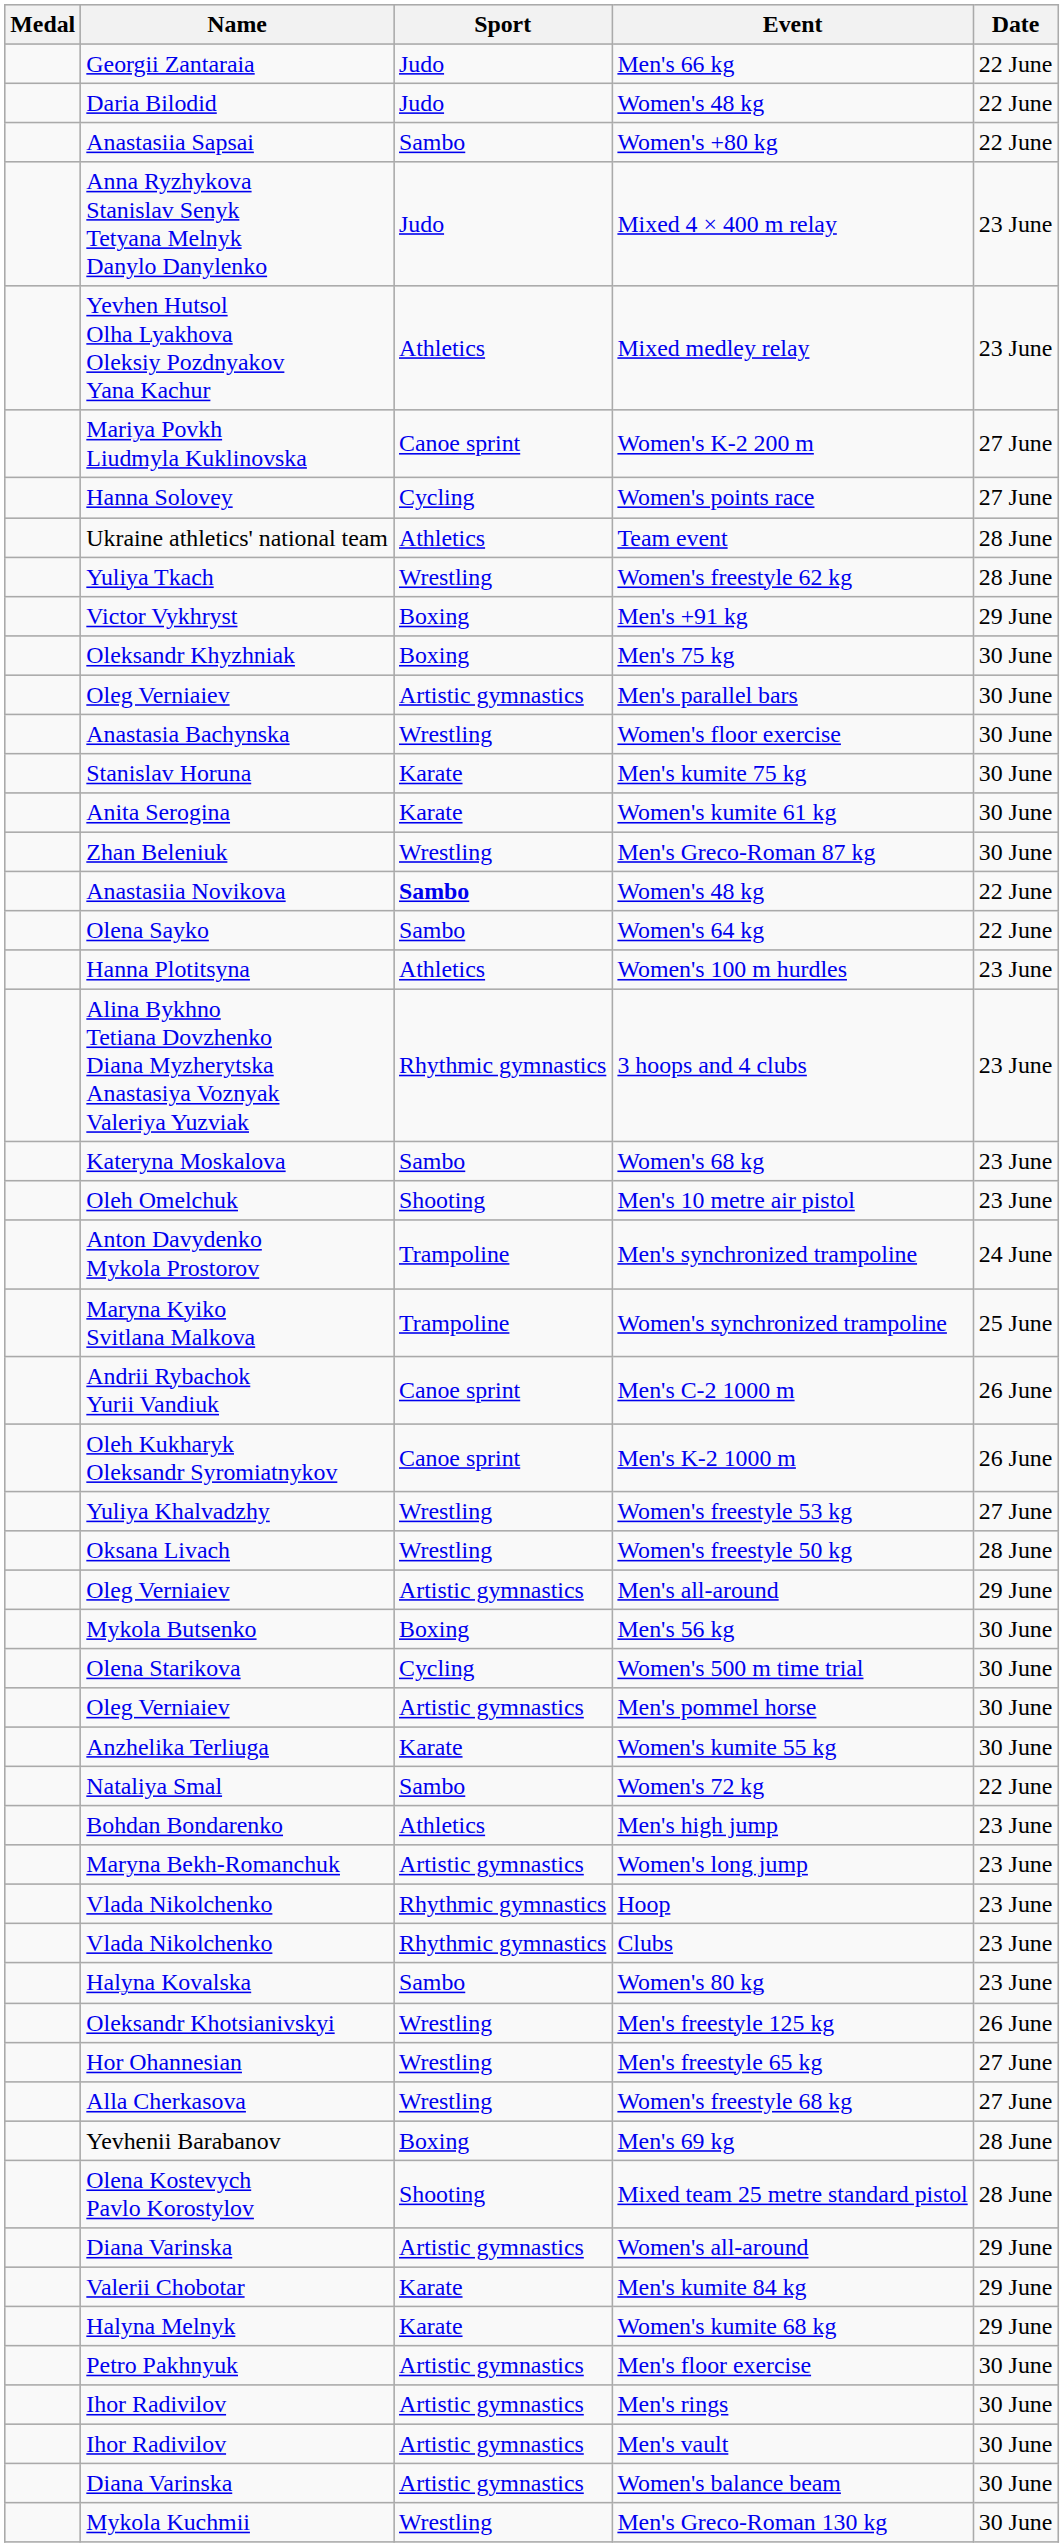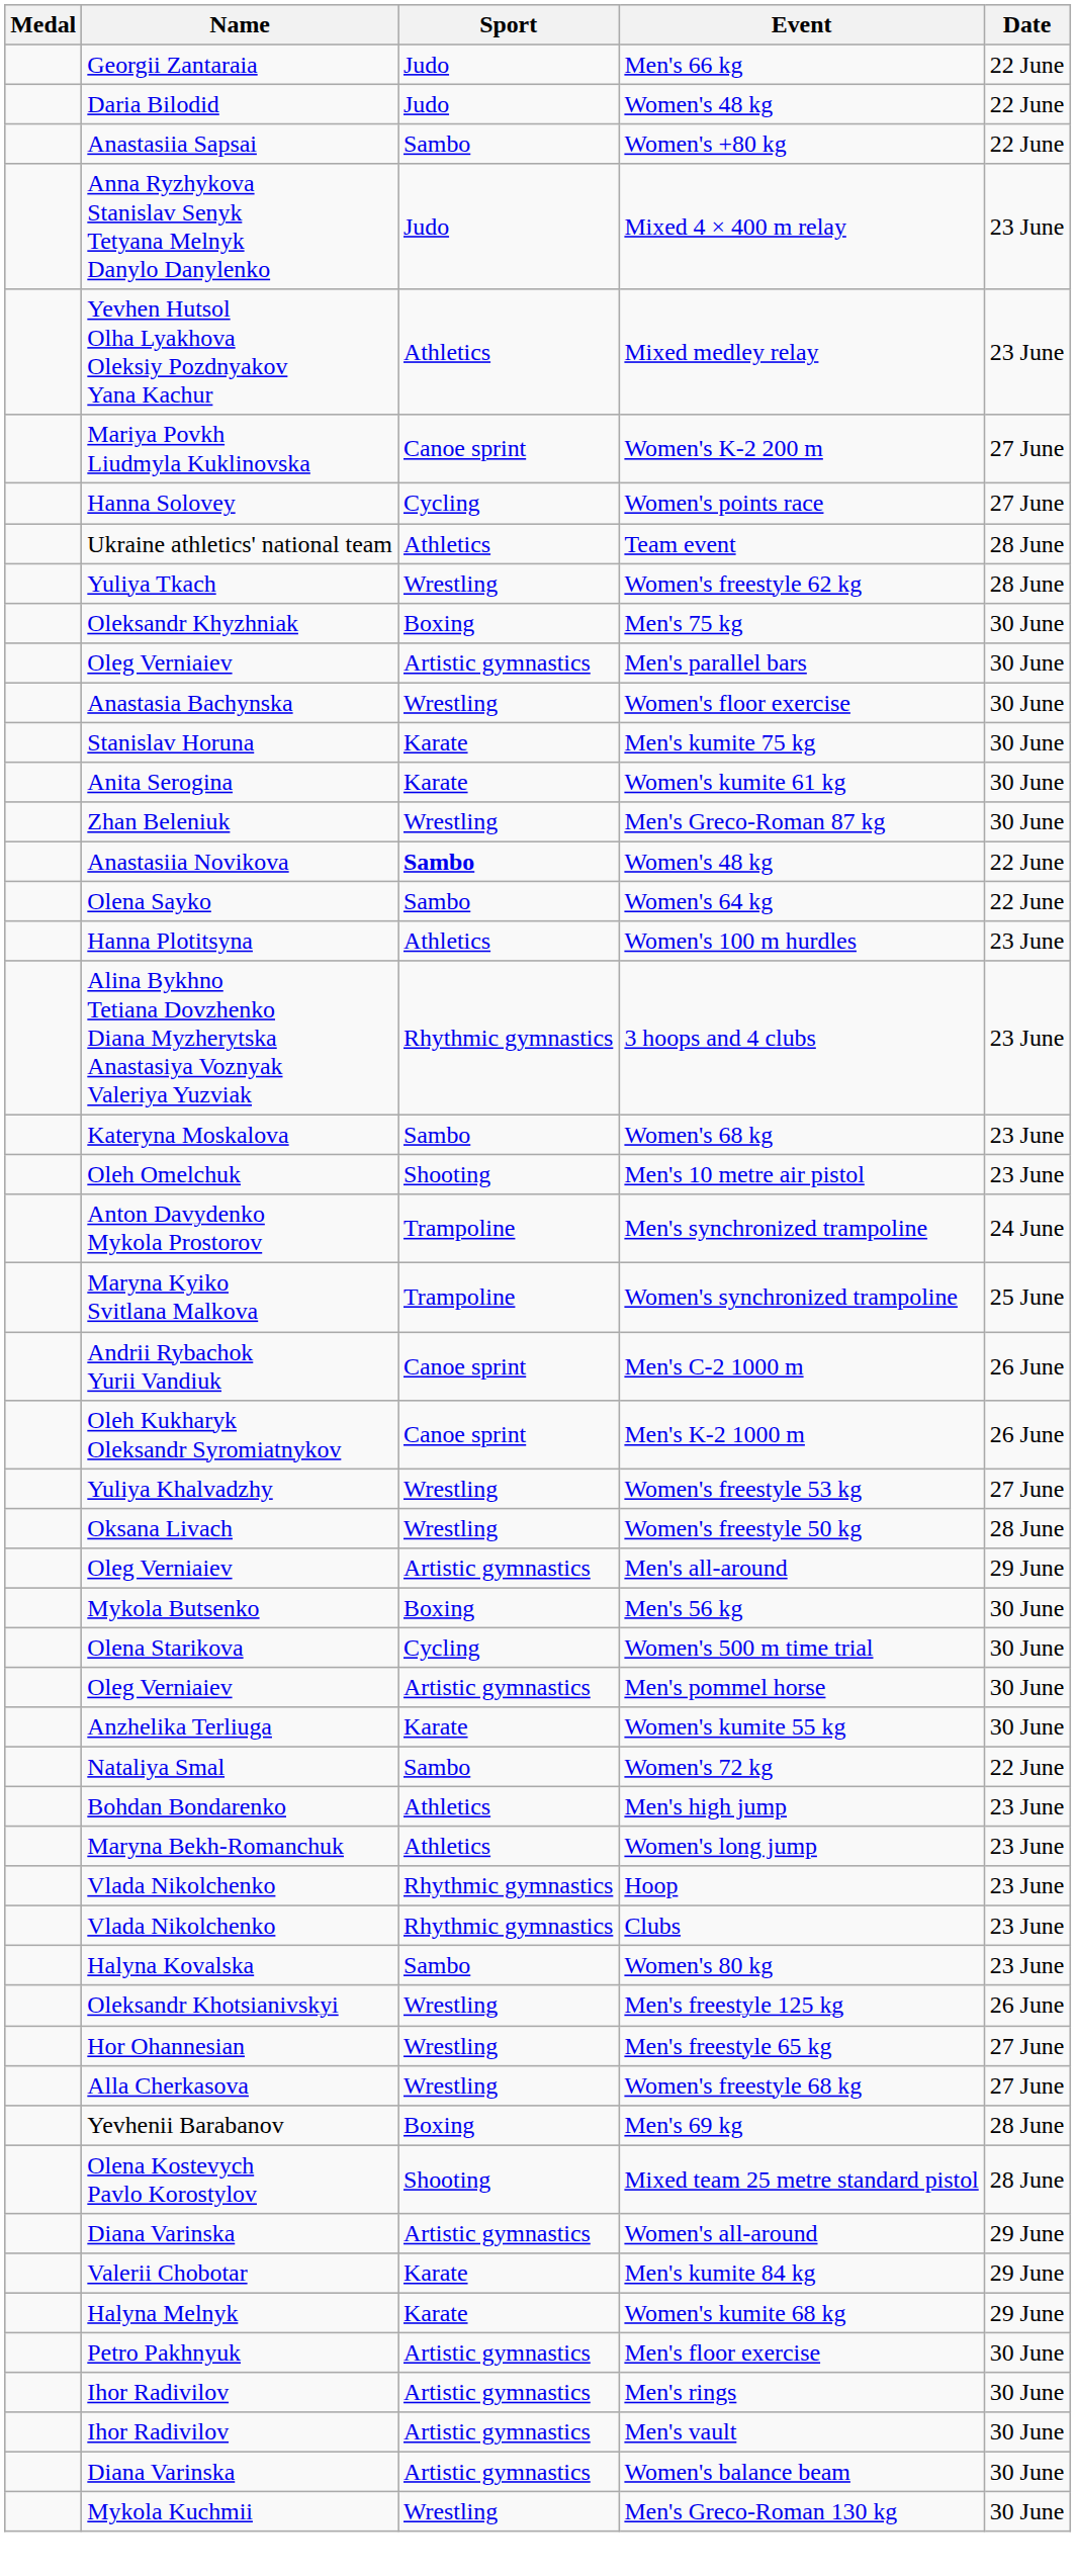 <table class="wikitable sortable" style="font-size: 95%;">
 <tr>
 <th>Medal</th>
 <th>Name</th>
 <th>Sport</th>
 <th>Event</th>
 <th>Date</th>
 </tr>
 <tr>
 <td></td>
 <td><a href='#'>Georgii Zantaraia</a></td>
 <td><a href='#'>Judo</a></td>
 <td><a href='#'>Men's 66 kg</a></td>
 <td>22 June</td>
 </tr>
 <tr>
 <td></td>
 <td><a href='#'>Daria Bilodid</a></td>
 <td><a href='#'>Judo</a></td>
 <td><a href='#'>Women's 48 kg</a></td>
 <td>22 June</td>
 </tr>
 <tr>
 <td></td>
 <td><a href='#'>Anastasiia Sapsai</a></td>
 <td><a href='#'>Sambo</a></td>
 <td><a href='#'>Women's +80 kg</a></td>
 <td>22 June</td>
 </tr>
 <tr>
 <td></td>
 <td><a href='#'>Anna Ryzhykova</a><br><a href='#'>Stanislav Senyk</a><br><a href='#'>Tetyana Melnyk</a><br><a href='#'>Danylo Danylenko</a></td>
 <td><a href='#'>Judo</a></td>
 <td><a href='#'>Mixed 4 × 400 m relay</a></td>
 <td>23 June</td>
 </tr>
 <tr>
 <td></td>
 <td><a href='#'>Yevhen Hutsol</a><br><a href='#'>Olha Lyakhova</a><br><a href='#'>Oleksiy Pozdnyakov</a><br><a href='#'>Yana Kachur</a></td>
 <td><a href='#'>Athletics</a></td>
 <td><a href='#'>Mixed medley relay</a></td>
 <td>23 June</td>
 </tr>
 <tr>
 <td></td>
 <td><a href='#'>Mariya Povkh</a><br><a href='#'>Liudmyla Kuklinovska</a></td>
 <td><a href='#'>Canoe sprint</a></td>
 <td><a href='#'>Women's K-2 200 m</a></td>
 <td>27 June</td>
 </tr>
 <tr>
 <td></td>
 <td><a href='#'>Hanna Solovey</a></td>
 <td><a href='#'>Cycling</a></td>
 <td><a href='#'>Women's points race</a></td>
 <td>27 June</td>
 </tr>
 <tr>
 <td></td>
 <td>Ukraine athletics' national team<br></td>
 <td><a href='#'>Athletics</a></td>
 <td><a href='#'>Team event</a></td>
 <td>28 June</td>
 </tr>
 <tr>
 <td></td>
 <td><a href='#'>Yuliya Tkach</a></td>
 <td><a href='#'>Wrestling</a></td>
 <td><a href='#'>Women's freestyle 62 kg</a></td>
 <td>28 June</td>
-</tr>
-<tr>
-<td></td>
-<td><a href='#'>Victor Vykhryst</a></td>
-<td><a href='#'>Boxing</a></td>
-<td><a href='#'>Men's +91 kg</a></td>
-<td>29 June</td>
 </tr>
 <tr>
 <td></td>
 <td><a href='#'>Oleksandr Khyzhniak</a></td>
 <td><a href='#'>Boxing</a></td>
 <td><a href='#'>Men's 75 kg</a></td>
 <td>30 June</td>
 </tr>
 <tr>
 <td></td>
 <td><a href='#'>Oleg Verniaiev</a></td>
 <td><a href='#'>Artistic gymnastics</a></td>
 <td><a href='#'>Men's parallel bars</a></td>
 <td>30 June</td>
 </tr>
 <tr>
 <td></td>
 <td><a href='#'>Anastasia Bachynska</a></td>
 <td><a href='#'>Wrestling</a></td>
 <td><a href='#'>Women's floor exercise</a></td>
 <td>30 June</td>
 </tr>
 <tr>
 <td></td>
 <td><a href='#'>Stanislav Horuna</a></td>
 <td><a href='#'>Karate</a></td>
 <td><a href='#'>Men's kumite 75 kg</a></td>
 <td>30 June</td>
 </tr>
 <tr>
 <td></td>
 <td><a href='#'>Anita Serogina</a></td>
 <td><a href='#'>Karate</a></td>
 <td><a href='#'>Women's kumite 61 kg</a></td>
 <td>30 June</td>
 </tr>
 <tr>
 <td></td>
 <td><a href='#'>Zhan Beleniuk</a></td>
 <td><a href='#'>Wrestling</a></td>
 <td><a href='#'>Men's Greco-Roman 87 kg</a></td>
 <td>30 June</td>
 </tr>
 <tr>
 <td></td>
 <td><a href='#'>Anastasiia Novikova</a></td>
 <td><strong><a href='#'>Sambo</a></strong></td>
 <td><a href='#'>Women's 48 kg</a></td>
 <td>22 June</td>
 </tr>
 <tr>
 <td></td>
 <td><a href='#'>Olena Sayko</a></td>
 <td><a href='#'>Sambo</a></td>
 <td><a href='#'>Women's 64 kg</a></td>
 <td>22 June</td>
 </tr>
 <tr>
 <td></td>
 <td><a href='#'>Hanna Plotitsyna</a></td>
 <td><a href='#'>Athletics</a></td>
 <td><a href='#'>Women's 100 m hurdles</a></td>
 <td>23 June</td>
 </tr>
 <tr>
 <td></td>
 <td><a href='#'>Alina Bykhno</a><br><a href='#'>Tetiana Dovzhenko</a><br><a href='#'>Diana Myzherytska</a><br><a href='#'>Anastasiya Voznyak</a><br><a href='#'>Valeriya Yuzviak</a></td>
 <td><a href='#'>Rhythmic gymnastics</a></td>
 <td><a href='#'>3 hoops and 4 clubs</a></td>
 <td>23 June</td>
 </tr>
 <tr>
 <td></td>
 <td><a href='#'>Kateryna Moskalova</a></td>
 <td><a href='#'>Sambo</a></td>
 <td><a href='#'>Women's 68 kg</a></td>
 <td>23 June</td>
 </tr>
 <tr>
 <td></td>
 <td><a href='#'>Oleh Omelchuk</a></td>
 <td><a href='#'>Shooting</a></td>
 <td><a href='#'>Men's 10 metre air pistol</a></td>
 <td>23 June</td>
 </tr>
 <tr>
 <td></td>
 <td><a href='#'>Anton Davydenko</a><br><a href='#'>Mykola Prostorov</a></td>
 <td><a href='#'>Trampoline</a></td>
 <td><a href='#'>Men's synchronized trampoline</a></td>
 <td>24 June</td>
 </tr>
 <tr>
 <td></td>
 <td><a href='#'>Maryna Kyiko</a><br><a href='#'>Svitlana Malkova</a></td>
 <td><a href='#'>Trampoline</a></td>
 <td><a href='#'>Women's synchronized trampoline</a></td>
 <td>25 June</td>
 </tr>
 <tr>
 <td></td>
 <td><a href='#'>Andrii Rybachok</a><br><a href='#'>Yurii Vandiuk</a></td>
 <td><a href='#'>Canoe sprint</a></td>
 <td><a href='#'>Men's C-2 1000 m</a></td>
 <td>26 June</td>
 </tr>
 <tr>
 <td></td>
 <td><a href='#'>Oleh Kukharyk</a><br><a href='#'>Oleksandr Syromiatnykov</a></td>
 <td><a href='#'>Canoe sprint</a></td>
 <td><a href='#'>Men's K-2 1000 m</a></td>
 <td>26 June</td>
 </tr>
 <tr>
 <td></td>
 <td><a href='#'>Yuliya Khalvadzhy</a></td>
 <td><a href='#'>Wrestling</a></td>
 <td><a href='#'>Women's freestyle 53 kg</a></td>
 <td>27 June</td>
 </tr>
 <tr>
 <td></td>
 <td><a href='#'>Oksana Livach</a></td>
 <td><a href='#'>Wrestling</a></td>
 <td><a href='#'>Women's freestyle 50 kg</a></td>
 <td>28 June</td>
 </tr>
 <tr>
 <td></td>
 <td><a href='#'>Oleg Verniaiev</a></td>
 <td><a href='#'>Artistic gymnastics</a></td>
 <td><a href='#'>Men's all-around</a></td>
 <td>29 June</td>
 </tr>
 <tr>
 <td></td>
 <td><a href='#'>Mykola Butsenko</a></td>
 <td><a href='#'>Boxing</a></td>
 <td><a href='#'>Men's 56 kg</a></td>
 <td>30 June</td>
 </tr>
 <tr>
 <td></td>
 <td><a href='#'>Olena Starikova</a></td>
 <td><a href='#'>Cycling</a></td>
 <td><a href='#'>Women's 500 m time trial</a></td>
 <td>30 June</td>
 </tr>
 <tr>
 <td></td>
 <td><a href='#'>Oleg Verniaiev</a></td>
 <td><a href='#'>Artistic gymnastics</a></td>
 <td><a href='#'>Men's pommel horse</a></td>
 <td>30 June</td>
 </tr>
 <tr>
 <td></td>
 <td><a href='#'>Anzhelika Terliuga</a></td>
 <td><a href='#'>Karate</a></td>
 <td><a href='#'>Women's kumite 55 kg</a></td>
 <td>30 June</td>
 </tr>
 <tr>
 <td></td>
 <td><a href='#'>Nataliya Smal</a></td>
 <td><a href='#'>Sambo</a></td>
 <td><a href='#'>Women's 72 kg</a></td>
 <td>22 June</td>
 </tr>
 <tr>
 <td></td>
 <td><a href='#'>Bohdan Bondarenko</a></td>
 <td><a href='#'>Athletics</a></td>
 <td><a href='#'>Men's high jump</a></td>
 <td>23 June</td>
 </tr>
 <tr>
 <td></td>
 <td><a href='#'>Maryna Bekh-Romanchuk</a></td>
-<td><a href='#'>Artistic gymnastics</a></td>
+<td><a href='#'>Athletics</a></td>
 <td><a href='#'>Women's long jump</a></td>
 <td>23 June</td>
 </tr>
 <tr>
 <td></td>
 <td><a href='#'>Vlada Nikolchenko</a></td>
 <td><a href='#'>Rhythmic gymnastics</a></td>
 <td><a href='#'>Hoop</a></td>
 <td>23 June</td>
 </tr>
 <tr>
 <td></td>
 <td><a href='#'>Vlada Nikolchenko</a></td>
 <td><a href='#'>Rhythmic gymnastics</a></td>
 <td><a href='#'>Clubs</a></td>
 <td>23 June</td>
 </tr>
 <tr>
 <td></td>
 <td><a href='#'>Halyna Kovalska</a></td>
 <td><a href='#'>Sambo</a></td>
 <td><a href='#'>Women's 80 kg</a></td>
 <td>23 June</td>
 </tr>
 <tr>
 <td></td>
 <td><a href='#'>Oleksandr Khotsianivskyi</a></td>
 <td><a href='#'>Wrestling</a></td>
 <td><a href='#'>Men's freestyle 125 kg</a></td>
 <td>26 June</td>
 </tr>
 <tr>
 <td></td>
 <td><a href='#'>Hor Ohannesian</a></td>
 <td><a href='#'>Wrestling</a></td>
 <td><a href='#'>Men's freestyle 65 kg</a></td>
 <td>27 June</td>
 </tr>
 <tr>
 <td></td>
 <td><a href='#'>Alla Cherkasova</a></td>
 <td><a href='#'>Wrestling</a></td>
 <td><a href='#'>Women's freestyle 68 kg</a></td>
 <td>27 June</td>
 </tr>
 <tr>
 <td></td>
 <td>Yevhenii Barabanov</td>
 <td><a href='#'>Boxing</a></td>
 <td><a href='#'>Men's 69 kg</a></td>
 <td>28 June</td>
 </tr>
 <tr>
 <td></td>
 <td><a href='#'>Olena Kostevych</a><br><a href='#'>Pavlo Korostylov</a></td>
 <td><a href='#'>Shooting</a></td>
 <td><a href='#'>Mixed team 25 metre standard pistol</a></td>
 <td>28 June</td>
 </tr>
 <tr>
 <td></td>
 <td><a href='#'>Diana Varinska</a></td>
 <td><a href='#'>Artistic gymnastics</a></td>
 <td><a href='#'>Women's all-around</a></td>
 <td>29 June</td>
 </tr>
 <tr>
 <td></td>
 <td><a href='#'>Valerii Chobotar</a></td>
 <td><a href='#'>Karate</a></td>
 <td><a href='#'>Men's kumite 84 kg</a></td>
 <td>29 June</td>
 </tr>
 <tr>
 <td></td>
 <td><a href='#'>Halyna Melnyk</a></td>
 <td><a href='#'>Karate</a></td>
 <td><a href='#'>Women's kumite 68 kg</a></td>
 <td>29 June</td>
 </tr>
 <tr>
 <td></td>
 <td><a href='#'>Petro Pakhnyuk</a></td>
 <td><a href='#'>Artistic gymnastics</a></td>
 <td><a href='#'>Men's floor exercise</a></td>
 <td>30 June</td>
 </tr>
 <tr>
 <td></td>
 <td><a href='#'>Ihor Radivilov</a></td>
 <td><a href='#'>Artistic gymnastics</a></td>
 <td><a href='#'>Men's rings</a></td>
 <td>30 June</td>
 </tr>
 <tr>
 <td></td>
 <td><a href='#'>Ihor Radivilov</a></td>
 <td><a href='#'>Artistic gymnastics</a></td>
 <td><a href='#'>Men's vault</a></td>
 <td>30 June</td>
 </tr>
 <tr>
 <td></td>
 <td><a href='#'>Diana Varinska</a></td>
 <td><a href='#'>Artistic gymnastics</a></td>
 <td><a href='#'>Women's balance beam</a></td>
 <td>30 June</td>
 </tr>
 <tr>
 <td></td>
 <td><a href='#'>Mykola Kuchmii</a></td>
 <td><a href='#'>Wrestling</a></td>
 <td><a href='#'>Men's Greco-Roman 130 kg</a></td>
 <td>30 June</td>
 </tr>
 </table>
